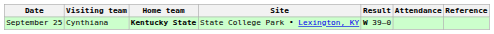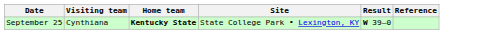 <table class="wikitable" style="font-size:95%;">
 <tr>
 <th>Date</th>
 <th>Visiting team</th>
 <th>Home team</th>
 <th>Site</th>
 <th>Result</th>
-<th>Attendance</th>
 <th class="unsortable">Reference</th>
 </tr>
 <tr bgcolor=ccffcc>
 <td>September 25</td>
 <td>Cynthiana</td>
 <td><strong>Kentucky State</strong></td>
 <td>State College Park • <a href='#'>Lexington, KY</a></td>
 <td><strong>W</strong> 39–0</td>
 <td></td>
-<td></td>
 </tr>
 </table>
